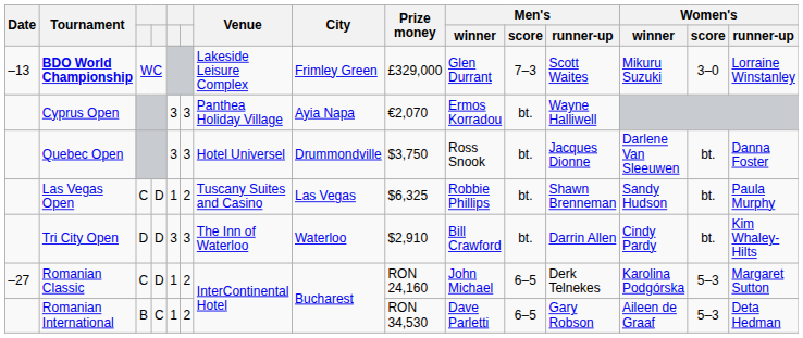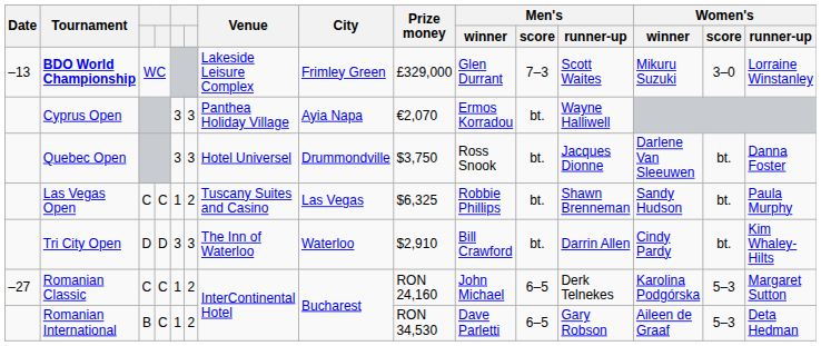 <table class="wikitable sortable" style="font-size: 85%">
 <tr>
 <th rowspan="2">Date</th>
 <th rowspan="2">Tournament</th>
 <th colspan="2"></th>
 <th colspan="2"></th>
 <th rowspan="2">Venue</th>
 <th rowspan="2">City</th>
 <th rowspan="2" class=unsortable>Prize<br>money</th>
 <th colspan="3">Men's</th>
 <th colspan="3">Women's</th>
 </tr>
 <tr>
 <th></th>
 <th></th>
 <th></th>
 <th></th>
 <th>winner</th>
 <th class=unsortable>score</th>
 <th>runner-up</th>
 <th>winner</th>
 <th class=unsortable>score</th>
 <th>runner-up</th>
 </tr>
 <tr>
 <td>–13</td>
 <td><strong><a href='#'>BDO World Championship</a></strong></td>
 <td colspan=2 align="center"><a href='#'>WC</a></td>
 <td colspan=2 style="background:#c8ccd1"></td>
 <td><a href='#'>Lakeside Leisure Complex</a></td>
 <td> <a href='#'>Frimley Green</a></td>
 <td>£329,000</td>
 <td> <a href='#'>Glen Durrant</a></td>
 <td align="center">7–3</td>
 <td> <a href='#'>Scott Waites</a></td>
 <td> <a href='#'>Mikuru Suzuki</a></td>
 <td align="center">3–0</td>
 <td> <a href='#'>Lorraine Winstanley</a></td>
 </tr>
 <tr>
 <td></td>
 <td><a href='#'>Cyprus Open</a></td>
 <td colspan=2 style="background:#c8ccd1"></td>
 <td align="center">3</td>
 <td align="center">3</td>
 <td><a href='#'>Panthea Holiday Village</a></td>
 <td> <a href='#'>Ayia Napa</a></td>
 <td>€2,070</td>
 <td> <a href='#'>Ermos Korradou</a></td>
 <td align="center">bt.</td>
 <td> <a href='#'>Wayne Halliwell</a></td>
 <td colspan=3 style="background:#c8ccd1"></td>
 </tr>
 <tr>
 <td></td>
 <td><a href='#'>Quebec Open</a></td>
 <td colspan=2 style="background:#c8ccd1"></td>
 <td align="center">3</td>
 <td align="center">3</td>
 <td><a href='#'>Hotel Universel</a></td>
 <td> <a href='#'>Drummondville</a></td>
 <td>$3,750</td>
 <td> Ross Snook</td>
 <td align="center">bt.</td>
 <td> <a href='#'>Jacques Dionne</a></td>
 <td> <a href='#'>Darlene Van Sleeuwen</a></td>
 <td align="center">bt.</td>
 <td> <a href='#'>Danna Foster</a></td>
 </tr>
 <tr>
 <td></td>
 <td><a href='#'>Las Vegas Open</a></td>
 <td align="center">C</td>
-<td align="center">D</td>
+<td align="center">C</td>
 <td align="center">1</td>
 <td align="center">2</td>
 <td><a href='#'>Tuscany Suites and Casino</a></td>
 <td> <a href='#'>Las Vegas</a></td>
 <td>$6,325</td>
 <td> <a href='#'>Robbie Phillips</a></td>
 <td align="center">bt.</td>
 <td> <a href='#'>Shawn Brenneman</a></td>
 <td> <a href='#'>Sandy Hudson</a></td>
 <td align="center">bt.</td>
 <td> <a href='#'>Paula Murphy</a></td>
 </tr>
 <tr>
 <td></td>
 <td><a href='#'>Tri City Open</a></td>
 <td align="center">D</td>
 <td align="center">D</td>
 <td align="center">3</td>
 <td align="center">3</td>
 <td><a href='#'>The Inn of Waterloo</a></td>
 <td> <a href='#'>Waterloo</a></td>
 <td>$2,910</td>
 <td> <a href='#'>Bill Crawford</a></td>
 <td align="center">bt.</td>
 <td> <a href='#'>Darrin Allen</a></td>
 <td> <a href='#'>Cindy Pardy</a></td>
 <td align="center">bt.</td>
 <td> <a href='#'>Kim Whaley-Hilts</a></td>
 </tr>
 <tr>
 <td>–27</td>
 <td><a href='#'>Romanian Classic</a></td>
 <td align="center">C</td>
-<td align="center">D</td>
+<td align="center">C</td>
 <td align="center">1</td>
 <td align="center">2</td>
 <td rowspan=2><a href='#'>InterContinental Hotel</a></td>
 <td rowspan=2> <a href='#'>Bucharest</a></td>
 <td>RON 24,160</td>
 <td> <a href='#'>John Michael</a></td>
 <td align="center">6–5</td>
 <td> Derk Telnekes</td>
 <td> <a href='#'>Karolina Podgórska</a></td>
 <td align="center">5–3</td>
 <td> <a href='#'>Margaret Sutton</a></td>
 </tr>
 <tr>
 <td></td>
 <td><a href='#'>Romanian International</a></td>
 <td align="center">B</td>
 <td align="center">C</td>
 <td align="center">1</td>
 <td align="center">2</td>
 <td>RON 34,530</td>
 <td> <a href='#'>Dave Parletti</a></td>
 <td align="center">6–5</td>
 <td> <a href='#'>Gary Robson</a></td>
 <td> <a href='#'>Aileen de Graaf</a></td>
 <td align="center">5–3</td>
 <td> <a href='#'>Deta Hedman</a></td>
 </tr>
 </table>
